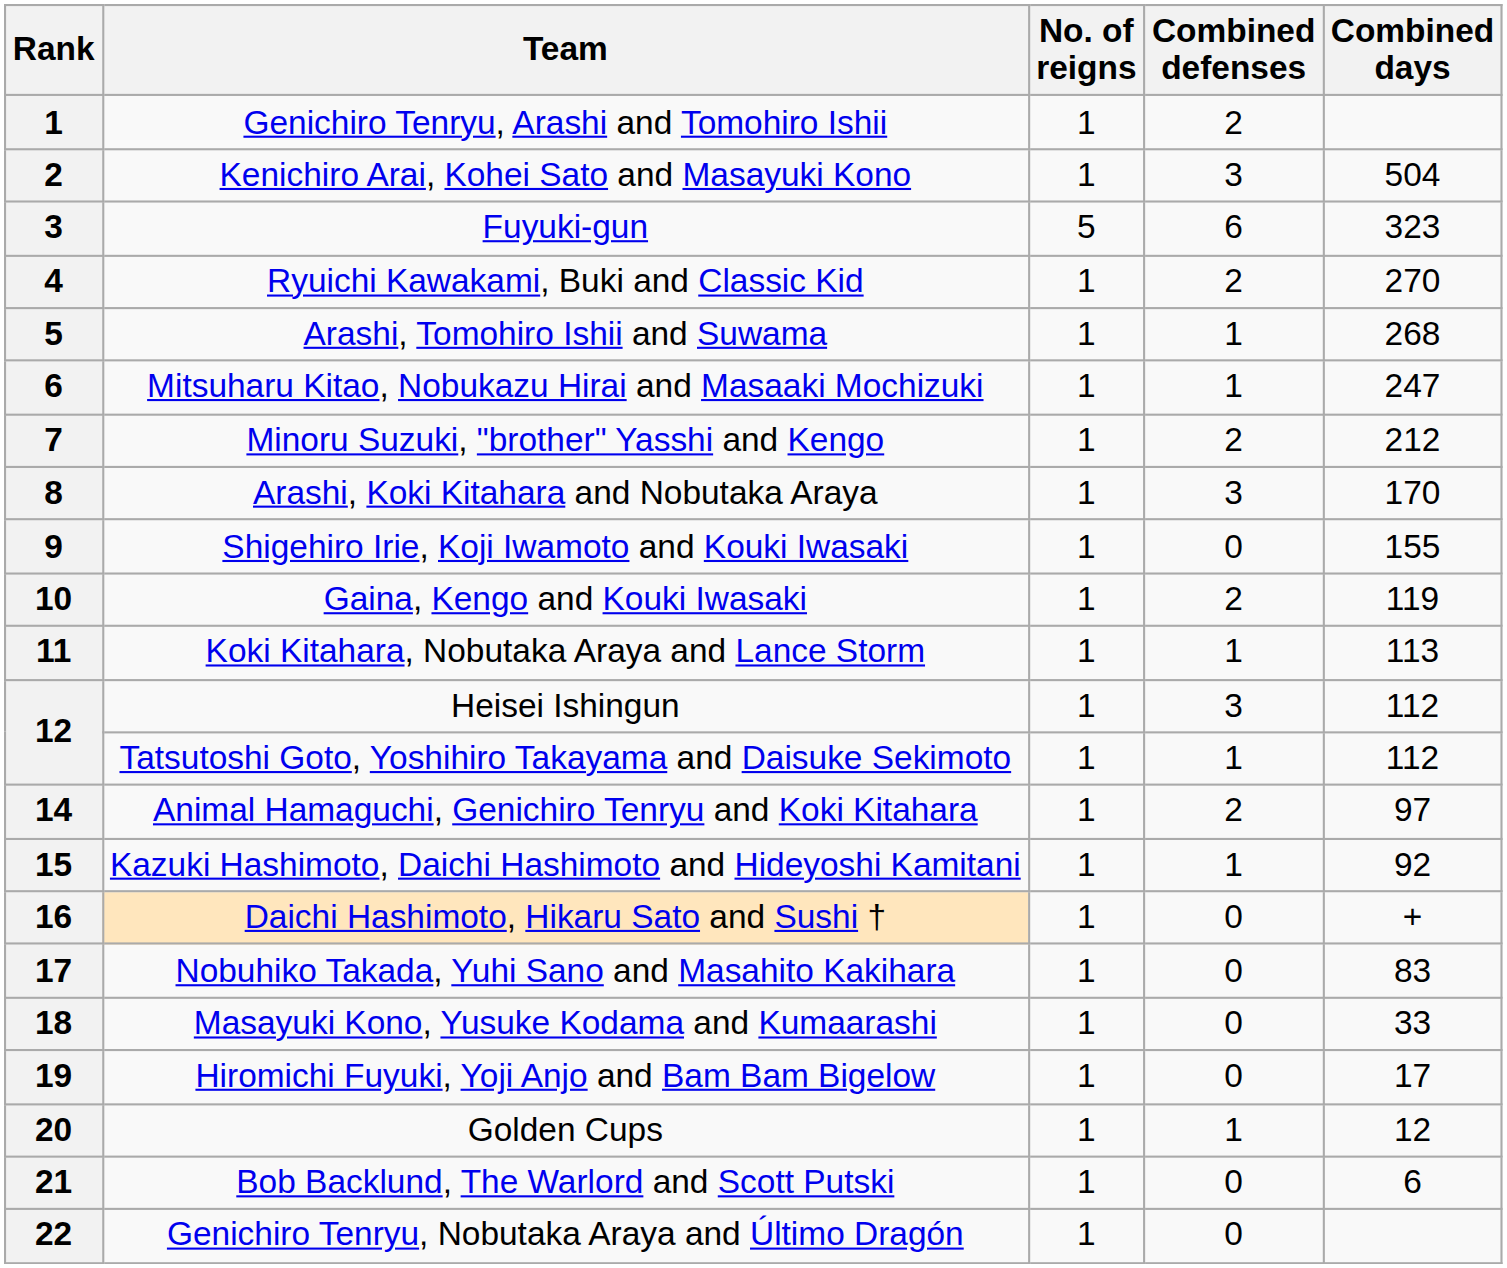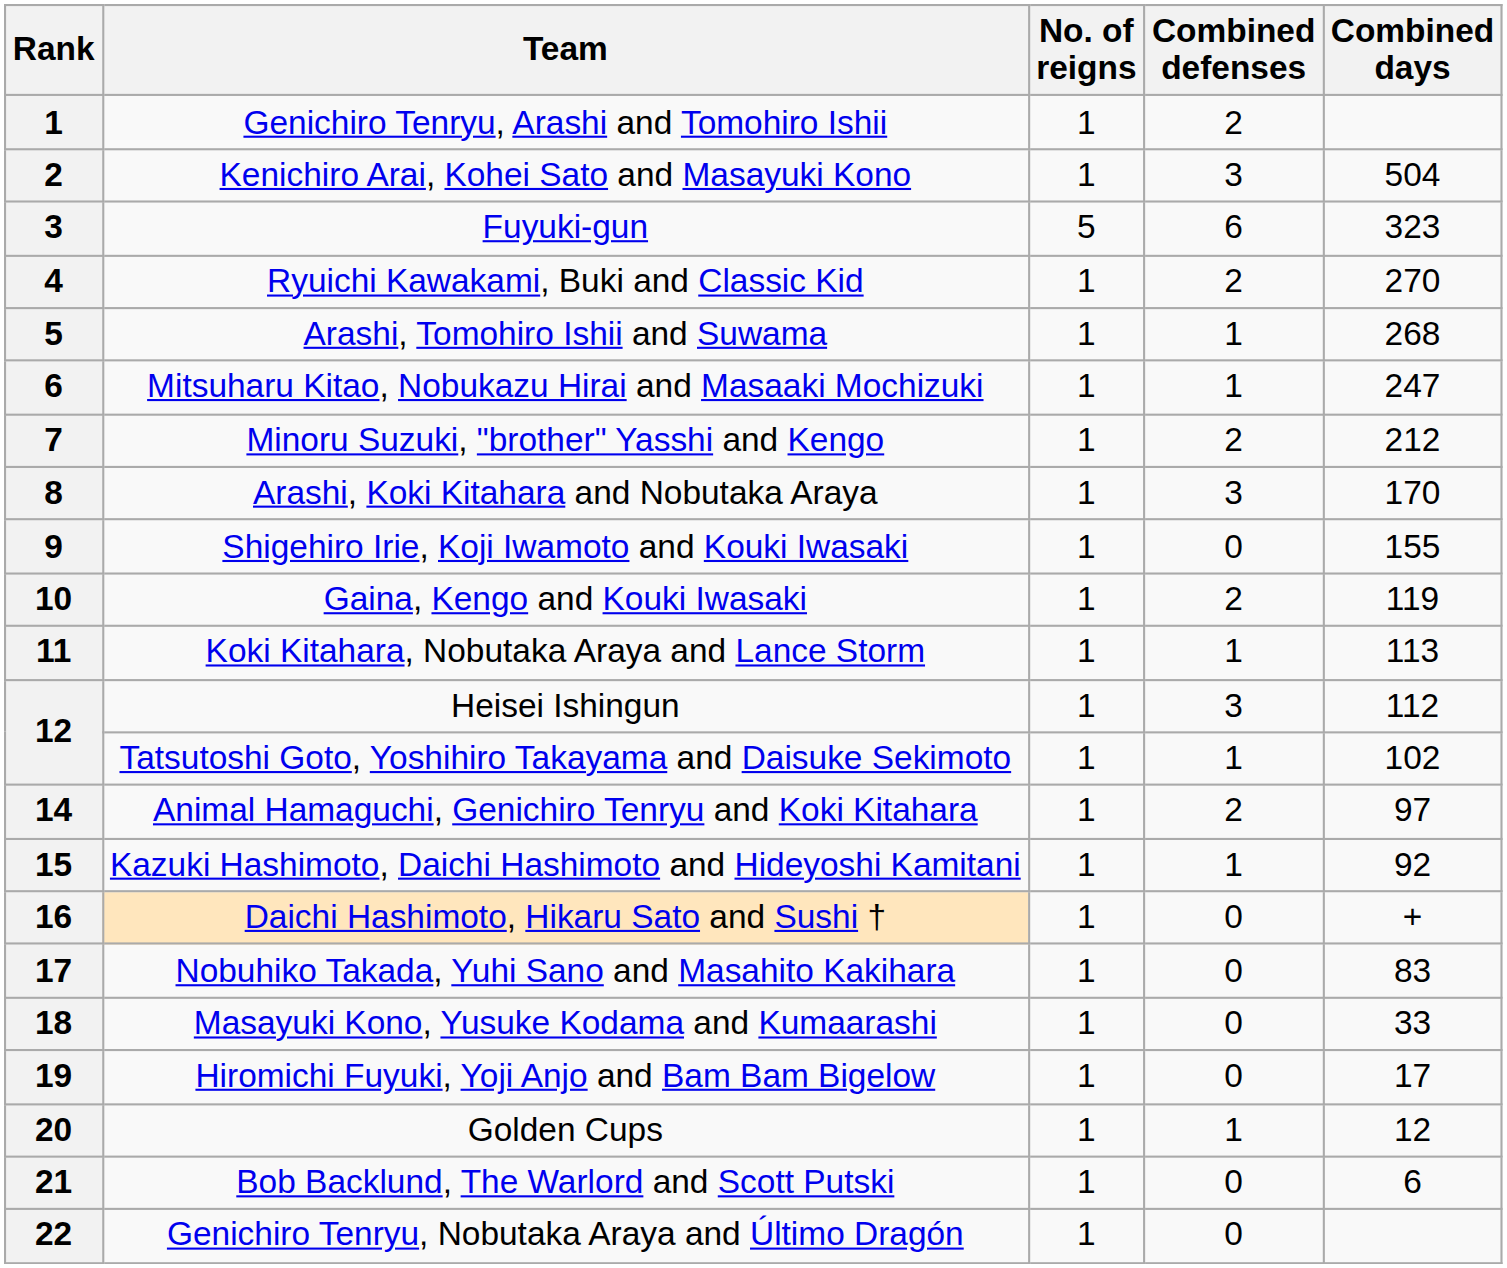 <table class="wikitable sortable" style="text-align: center">
 <tr>
 <th>Rank</th>
 <th>Team</th>
 <th data-sort-type="number">No. of<br>reigns</th>
 <th data-sort-type="number">Combined<br>defenses</th>
 <th data-sort-type="number">Combined<br>days</th>
 </tr>
 <tr>
 <th>1</th>
 <td><a href='#'>Genichiro Tenryu</a>, <a href='#'>Arashi</a> and <a href='#'>Tomohiro Ishii</a></td>
 <td>1</td>
 <td>2</td>
 <td></td>
 </tr>
 <tr>
 <th>2</th>
 <td><a href='#'>Kenichiro Arai</a>, <a href='#'>Kohei Sato</a> and <a href='#'>Masayuki Kono</a></td>
 <td>1</td>
 <td>3</td>
 <td>504</td>
 </tr>
 <tr>
 <th>3</th>
 <td><a href='#'>Fuyuki-gun</a><br></td>
 <td>5</td>
 <td>6</td>
 <td>323</td>
 </tr>
 <tr>
 <th>4</th>
 <td><a href='#'>Ryuichi Kawakami</a>, Buki and <a href='#'>Classic Kid</a></td>
 <td>1</td>
 <td>2</td>
 <td>270</td>
 </tr>
 <tr>
 <th>5</th>
 <td><a href='#'>Arashi</a>, <a href='#'>Tomohiro Ishii</a> and <a href='#'>Suwama</a></td>
 <td>1</td>
 <td>1</td>
 <td>268</td>
 </tr>
 <tr>
 <th>6</th>
 <td><a href='#'>Mitsuharu Kitao</a>, <a href='#'>Nobukazu Hirai</a> and <a href='#'>Masaaki Mochizuki</a></td>
 <td>1</td>
 <td>1</td>
 <td>247</td>
 </tr>
 <tr>
 <th>7</th>
 <td><a href='#'>Minoru Suzuki</a>, <a href='#'>"brother" Yasshi</a> and <a href='#'>Kengo</a></td>
 <td>1</td>
 <td>2</td>
 <td>212</td>
 </tr>
 <tr>
 <th>8</th>
 <td><a href='#'>Arashi</a>, <a href='#'>Koki Kitahara</a> and Nobutaka Araya</td>
 <td>1</td>
 <td>3</td>
 <td>170</td>
 </tr>
 <tr>
 <th>9</th>
 <td><a href='#'>Shigehiro Irie</a>, <a href='#'>Koji Iwamoto</a> and <a href='#'>Kouki Iwasaki</a></td>
 <td>1</td>
 <td>0</td>
 <td>155</td>
 </tr>
 <tr>
 <th>10</th>
 <td><a href='#'>Gaina</a>, <a href='#'>Kengo</a> and <a href='#'>Kouki Iwasaki</a></td>
 <td>1</td>
 <td>2</td>
 <td>119</td>
 </tr>
 <tr>
 <th>11</th>
 <td><a href='#'>Koki Kitahara</a>, Nobutaka Araya and <a href='#'>Lance Storm</a></td>
 <td>1</td>
 <td>1</td>
 <td>113</td>
 </tr>
 <tr>
 <th rowspan=2>12</th>
 <td>Heisei Ishingun<br></td>
 <td>1</td>
 <td>3</td>
 <td>112</td>
 </tr>
 <tr>
 <td><a href='#'>Tatsutoshi Goto</a>, <a href='#'>Yoshihiro Takayama</a> and <a href='#'>Daisuke Sekimoto</a></td>
 <td>1</td>
 <td>1</td>
-<td>112</td>
+<td>102</td>
 </tr>
 <tr>
 <th>14</th>
 <td><a href='#'>Animal Hamaguchi</a>, <a href='#'>Genichiro Tenryu</a> and <a href='#'>Koki Kitahara</a></td>
 <td>1</td>
 <td>2</td>
 <td>97</td>
 </tr>
 <tr>
 <th>15</th>
 <td><a href='#'>Kazuki Hashimoto</a>, <a href='#'>Daichi Hashimoto</a> and <a href='#'>Hideyoshi Kamitani</a></td>
 <td>1</td>
 <td>1</td>
 <td>92</td>
 </tr>
 <tr>
 <th>16</th>
 <td style="background-color:#ffe6bd"><a href='#'>Daichi Hashimoto</a>, <a href='#'>Hikaru Sato</a> and <a href='#'>Sushi</a> †</td>
 <td>1</td>
 <td>0</td>
 <td>+</td>
 </tr>
 <tr>
 <th>17</th>
 <td><a href='#'>Nobuhiko Takada</a>, <a href='#'>Yuhi Sano</a> and <a href='#'>Masahito Kakihara</a></td>
 <td>1</td>
 <td>0</td>
 <td>83</td>
 </tr>
 <tr>
 <th>18</th>
 <td><a href='#'>Masayuki Kono</a>, <a href='#'>Yusuke Kodama</a> and <a href='#'>Kumaarashi</a></td>
 <td>1</td>
 <td>0</td>
 <td>33</td>
 </tr>
 <tr>
 <th>19</th>
 <td><a href='#'>Hiromichi Fuyuki</a>, <a href='#'>Yoji Anjo</a> and <a href='#'>Bam Bam Bigelow</a></td>
 <td>1</td>
 <td>0</td>
 <td>17</td>
 </tr>
 <tr>
 <th>20</th>
 <td>Golden Cups<br></td>
 <td>1</td>
 <td>1</td>
 <td>12</td>
 </tr>
 <tr>
 <th>21</th>
 <td><a href='#'>Bob Backlund</a>, <a href='#'>The Warlord</a> and <a href='#'>Scott Putski</a></td>
 <td>1</td>
 <td>0</td>
 <td>6</td>
 </tr>
 <tr>
 <th>22</th>
 <td><a href='#'>Genichiro Tenryu</a>, Nobutaka Araya and <a href='#'>Último Dragón</a></td>
 <td>1</td>
 <td>0</td>
 <td></td>
 </tr>
 </table>
